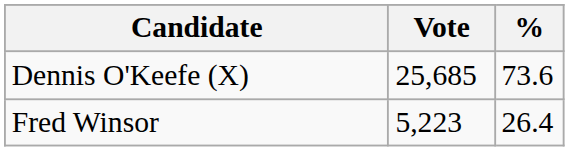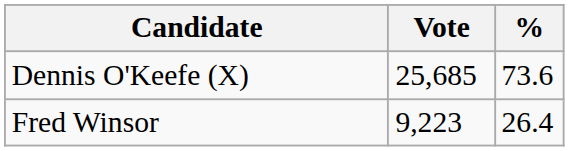 <table class="wikitable">
 <tr>
 <th bgcolor="#DDDDFF" width="200px">Candidate</th>
 <th bgcolor="#DDDDFF" width="50px">Vote</th>
 <th bgcolor="#DDDDFF" width="30px">%</th>
 </tr>
 <tr>
 <td>Dennis O'Keefe (X)</td>
 <td>25,685</td>
 <td>73.6</td>
 </tr>
 <tr>
 <td>Fred Winsor</td>
-<td>5,223</td>
+<td>9,223</td>
 <td>26.4</td>
 </tr>
 </table>
